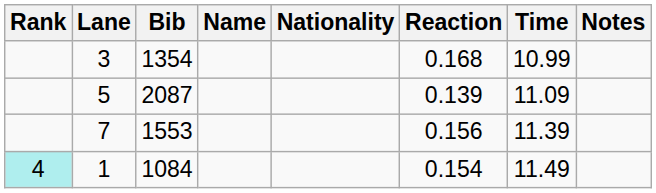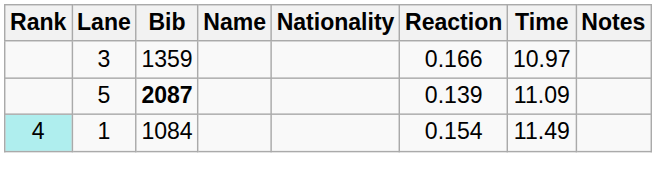 <table class="wikitable sortable" style="text-align:center">
 <tr>
 <th>Rank</th>
 <th>Lane</th>
 <th>Bib</th>
 <th>Name</th>
 <th>Nationality</th>
 <th>Reaction</th>
 <th>Time</th>
 <th>Notes</th>
 </tr>
 <tr>
 <td></td>
 <td>3</td>
-<td>1354</td>
+<td>1359</td>
 <td align=left></td>
 <td align=left></td>
-<td>0.168</td>
-<td>10.99</td>
+<td>0.166</td>
+<td>10.97</td>
 <td></td>
 </tr>
 <tr>
 <td></td>
 <td>5</td>
-<td>2087</td>
+<td><strong>2087</strong></td>
 <td align=left></td>
 <td align=left></td>
 <td>0.139</td>
 <td>11.09</td>
-<td></td>
-</tr>
-<tr>
-<td></td>
-<td>7</td>
-<td>1553</td>
-<td align=left></td>
-<td align=left></td>
-<td>0.156</td>
-<td>11.39</td>
 <td></td>
 </tr>
 <tr>
 <td style="background: paleturquoise;">4</td>
 <td>1</td>
 <td>1084</td>
 <td align=left></td>
 <td align=left></td>
 <td>0.154</td>
 <td>11.49</td>
 <td></td>
 </tr>
 </table>
